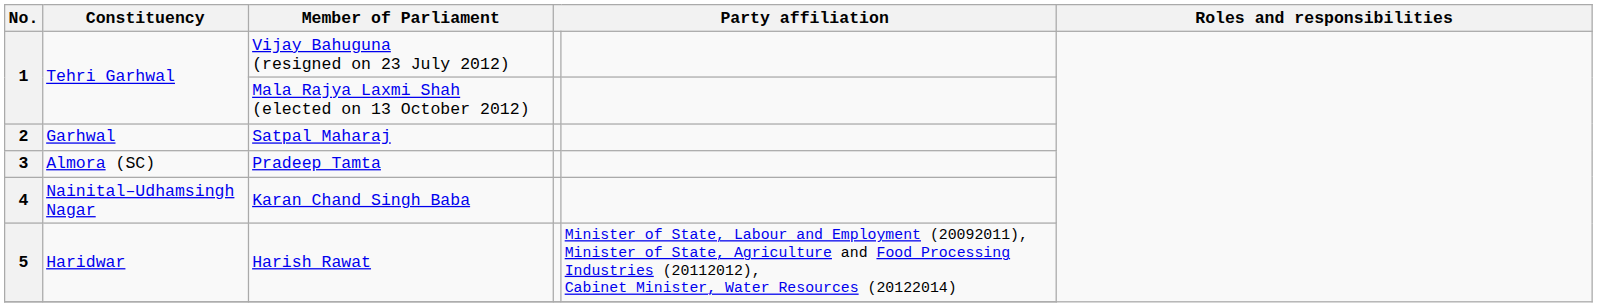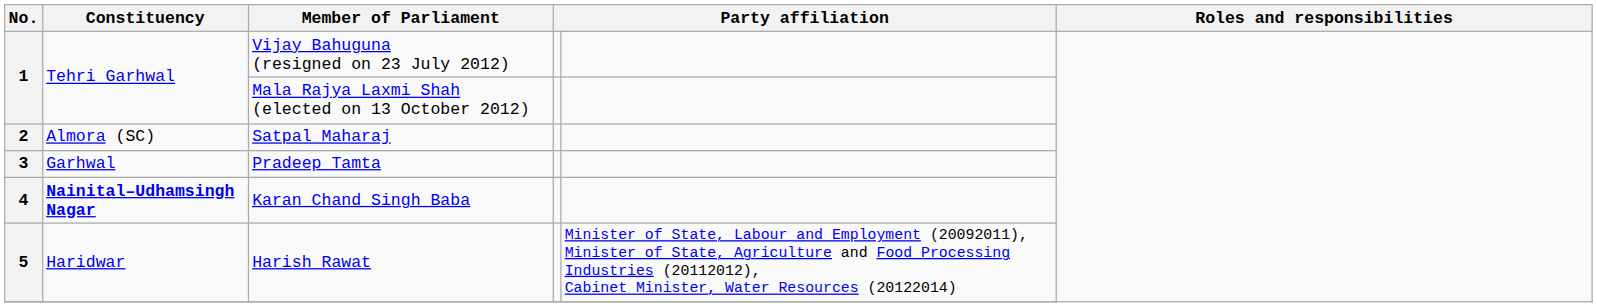 <table class="wikitable">
 <tr style="text-align:center;">
 <th>No.</th>
 <th style="width:12em">Constituency</th>
 <th style="width:18em">Member of Parliament</th>
 <th colspan="2" style="width:18em">Party affiliation</th>
 <th style="width:32em">Roles and responsibilities</th>
 </tr>
 <tr>
 <th rowspan="2">1</th>
 <td rowspan="2"><a href='#'>Tehri Garhwal</a></td>
 <td><a href='#'>Vijay Bahuguna</a><br>(resigned on 23 July 2012)</td>
 <td></td>
 <td></td>
 </tr>
 <tr>
 <td><a href='#'>Mala Rajya Laxmi Shah</a><br>(elected on 13 October 2012)</td>
 <td></td>
 <td></td>
 </tr>
 <tr>
 <th>2</th>
-<td><a href='#'>Garhwal</a></td>
+<td><a href='#'>Almora</a> (SC)</td>
 <td><a href='#'>Satpal Maharaj</a></td>
 <td></td>
 <td></td>
 </tr>
 <tr>
 <th>3</th>
-<td><a href='#'>Almora</a> (SC)</td>
+<td><a href='#'>Garhwal</a></td>
 <td><a href='#'>Pradeep Tamta</a></td>
 <td></td>
 <td></td>
 </tr>
 <tr>
 <th>4</th>
-<td><a href='#'>Nainital–Udhamsingh Nagar</a></td>
+<td><strong><a href='#'>Nainital–Udhamsingh Nagar</a></strong></td>
 <td><a href='#'>Karan Chand Singh Baba</a></td>
 <td></td>
 <td></td>
 </tr>
 <tr>
 <th>5</th>
 <td><a href='#'>Haridwar</a></td>
 <td><a href='#'>Harish Rawat</a></td>
 <td></td>
 <td style="font-size:90%"><a href='#'>Minister of State, Labour and Employment</a> (20092011),<br><a href='#'>Minister of State, Agriculture</a> and <a href='#'>Food Processing Industries</a> (20112012),<br><a href='#'>Cabinet Minister, Water Resources</a> (20122014)</td>
 </tr>
 <tr>
 </tr>
 </table>
